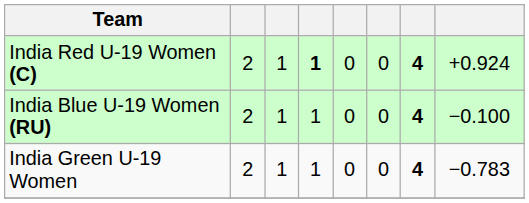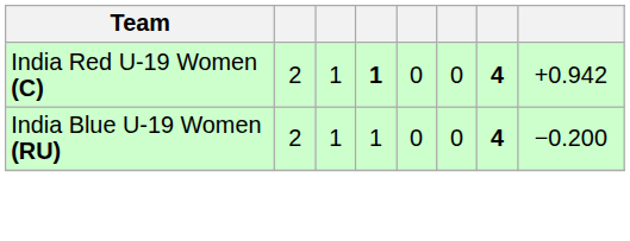 <table class="wikitable" style="text-align:center">
 <tr>
 <th style="width:175px;">Team</th>
 <th style="width:20px;"></th>
 <th style="width:20px;"></th>
 <th style="width:20px;"></th>
 <th style="width:20px;"></th>
 <th style="width:20px;"></th>
 <th style="width:20px;"></th>
 <th style="width:65px;"></th>
 </tr>
 <tr style="background:#cfc;">
 <td style="text-align:left">India Red U-19 Women<br> <strong>(C)</strong></td>
 <td>2</td>
 <td>1</td>
 <td><strong>1</strong></td>
 <td>0</td>
 <td>0</td>
 <td><strong>4</strong></td>
-<td>+0.924</td>
+<td>+0.942</td>
 </tr>
 <tr style="background:#cfc;">
 <td style="text-align:left">India Blue U-19 Women <strong>(RU)</strong></td>
 <td>2</td>
 <td>1</td>
 <td>1</td>
 <td>0</td>
 <td>0</td>
 <td><strong>4</strong></td>
-<td>−0.100</td>
-</tr>
-<tr>
-<td style="text-align:left">India Green U-19 Women</td>
-<td>2</td>
-<td>1</td>
-<td>1</td>
-<td>0</td>
-<td>0</td>
-<td><strong>4</strong></td>
-<td>−0.783</td>
+<td>−0.200</td>
 </tr>
 <tr>
 </tr>
 </table>
